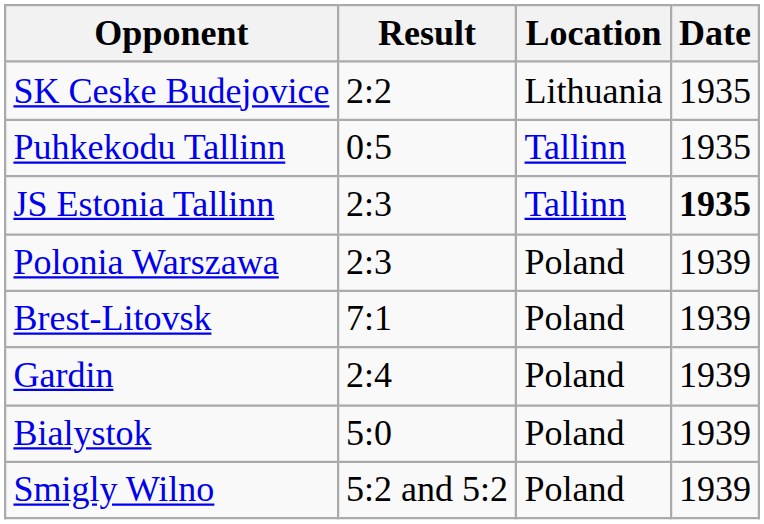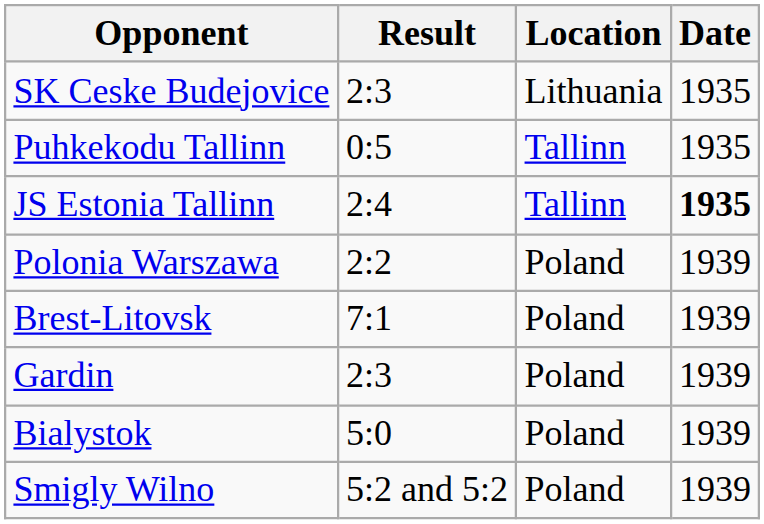 <table class="wikitable">
 <tr>
 <th>Opponent</th>
 <th>Result</th>
 <th>Location</th>
 <th>Date</th>
 </tr>
 <tr>
 <td> <a href='#'>SK Ceske Budejovice</a></td>
-<td>2:2</td>
+<td>2:3</td>
 <td>Lithuania</td>
 <td>1935</td>
 </tr>
 <tr>
 <td> <a href='#'>Puhkekodu Tallinn</a></td>
 <td>0:5</td>
 <td><a href='#'>Tallinn</a></td>
 <td>1935</td>
 </tr>
 <tr>
 <td> <a href='#'>JS Estonia Tallinn</a></td>
-<td>2:3</td>
+<td>2:4</td>
 <td><a href='#'>Tallinn</a></td>
 <td><strong>1935</strong></td>
 </tr>
 <tr>
 <td> <a href='#'>Polonia Warszawa</a></td>
-<td>2:3</td>
+<td>2:2</td>
 <td>Poland</td>
 <td>1939</td>
 </tr>
 <tr>
 <td> <a href='#'>Brest-Litovsk</a></td>
 <td>7:1</td>
 <td>Poland</td>
 <td>1939</td>
 </tr>
 <tr>
 <td> <a href='#'>Gardin</a></td>
-<td>2:4</td>
+<td>2:3</td>
 <td>Poland</td>
 <td>1939</td>
 </tr>
 <tr>
 <td> <a href='#'>Bialystok</a></td>
 <td>5:0</td>
 <td>Poland</td>
 <td>1939</td>
 </tr>
 <tr>
 <td> <a href='#'>Smigly Wilno</a></td>
 <td>5:2 and 5:2</td>
 <td>Poland</td>
 <td>1939</td>
 </tr>
 </table>
